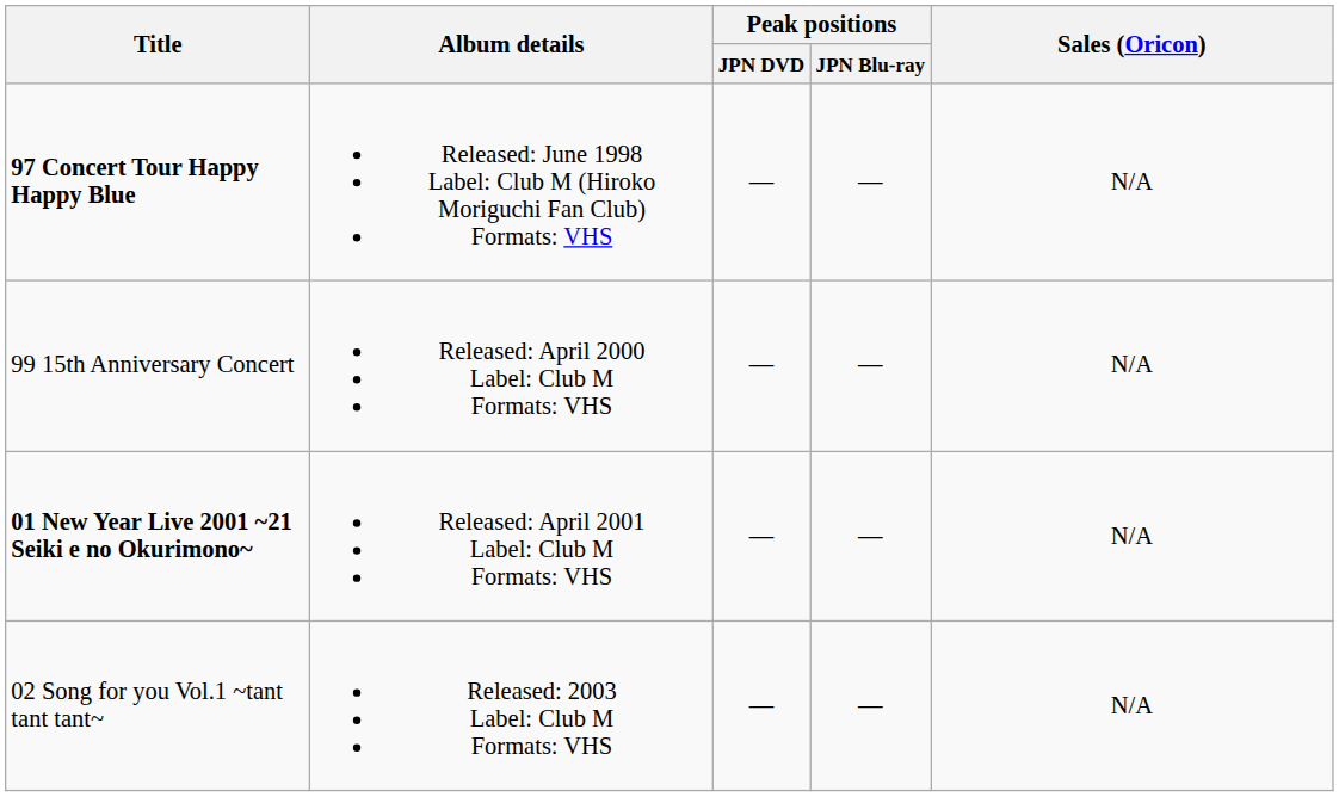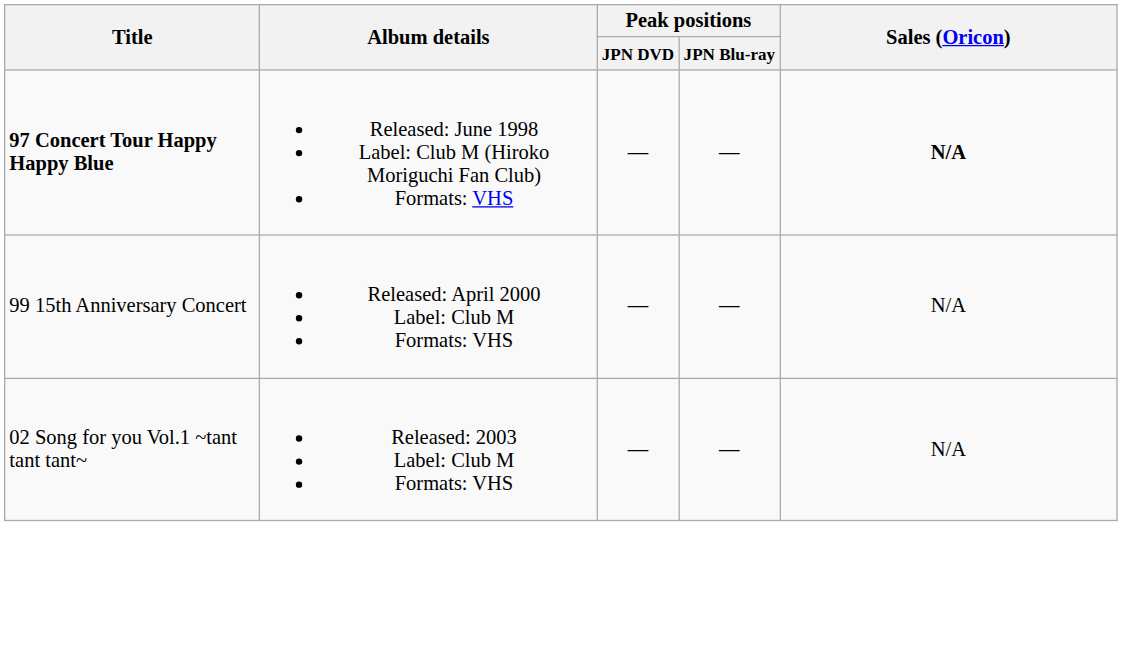 <table class="wikitable plainrowheaders" style="text-align:center;">
 <tr>
 <th style="width:12em;" rowspan="2">Title</th>
 <th style="width:16em;" rowspan="2">Album details</th>
 <th colspan="2">Peak positions</th>
 <th style="width:16em;" rowspan="2">Sales (<a href='#'>Oricon</a>)</th>
 </tr>
 <tr>
 <th><small>JPN DVD</small><br></th>
 <th><small>JPN Blu-ray</small><br></th>
 </tr>
 <tr>
 <td align="left"><strong>97 Concert Tour Happy Happy Blue<em></td>
 <td><br><ul><li>Released: June 1998</li><li>Label: Club M (Hiroko Moriguchi Fan Club)</li><li>Formats: <a href='#'>VHS</a></li></ul></td>
 <td>—</td>
 <td>—</td>
-<td>N/A</td>
+<td><strong>N/A</strong></td>
 </tr>
 <tr>
 <td align="left"></strong>99 15th Anniversary Concert</em></td>
 <td><br><ul><li>Released: April 2000</li><li>Label: Club M</li><li>Formats: VHS</li></ul></td>
-<td>—</td>
-<td>—</td>
-<td>N/A</td>
-</tr>
-<tr>
-<td align="left"><strong>01 New Year Live 2001 ~21 Seiki e no Okurimono~<em></td>
-<td><br><ul><li>Released: April 2001</li><li>Label: Club M</li><li>Formats: VHS</li></ul></td>
 <td>—</td>
 <td>—</td>
 <td>N/A</td>
 </tr>
 <tr>
 <td align="left"></strong>02 Song for you Vol.1 ~tant tant tant~</em></td>
 <td><br><ul><li>Released: 2003</li><li>Label: Club M</li><li>Formats: VHS</li></ul></td>
 <td>—</td>
 <td>—</td>
 <td>N/A</td>
 </tr>
 </table>
